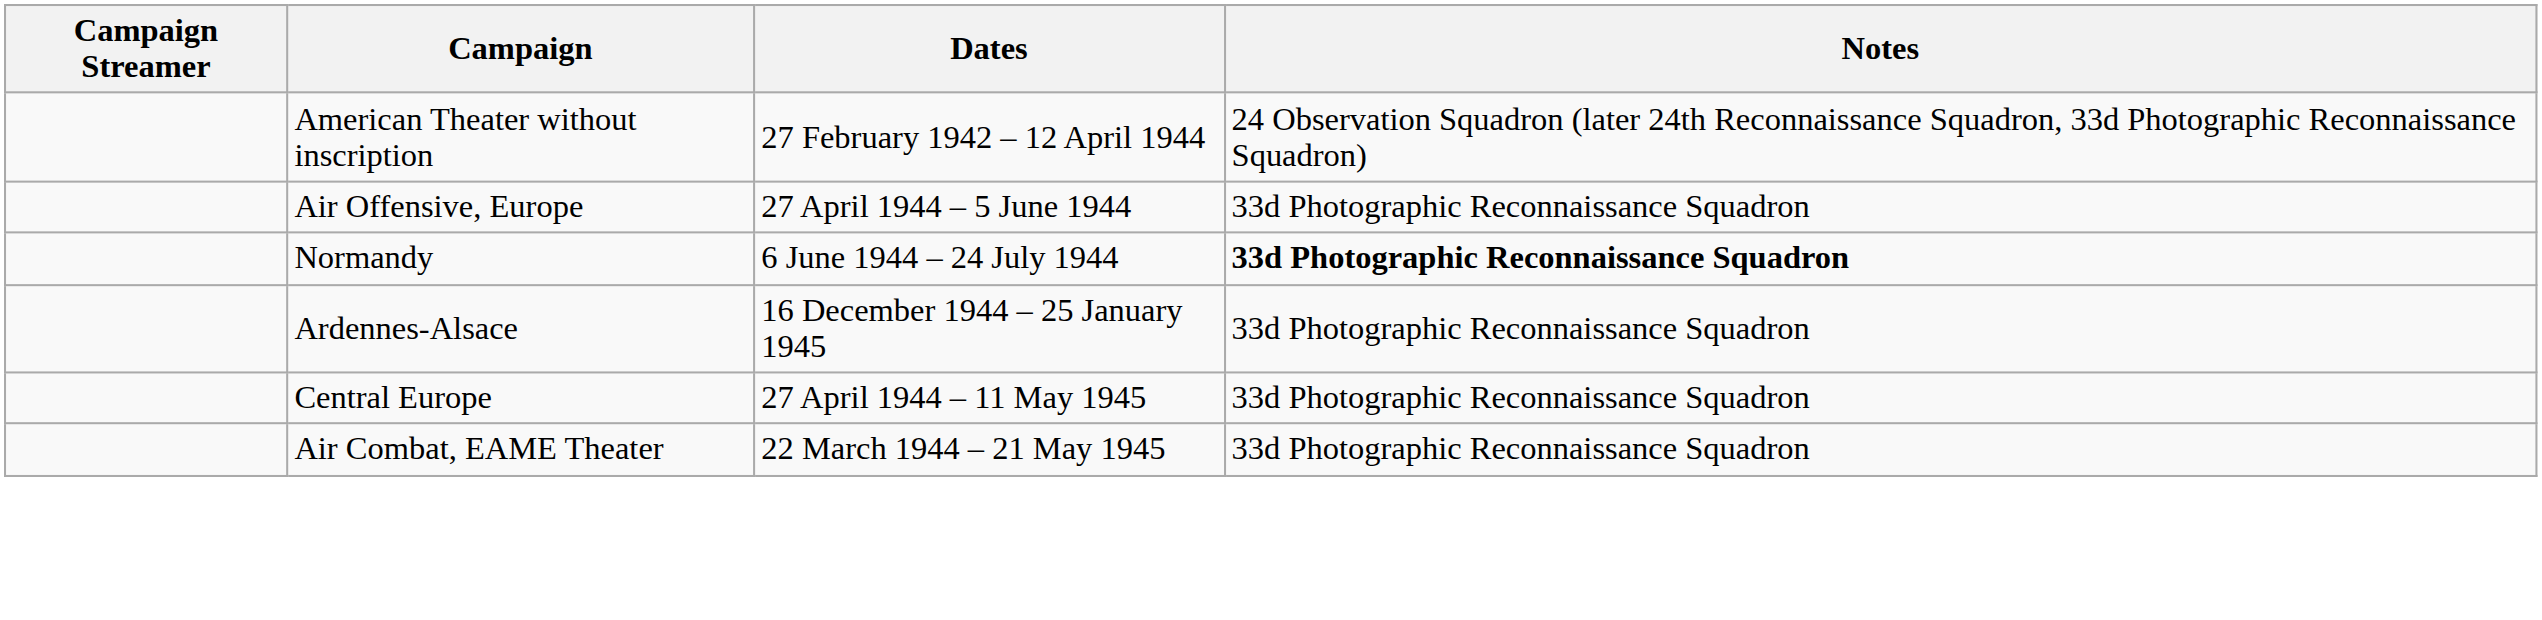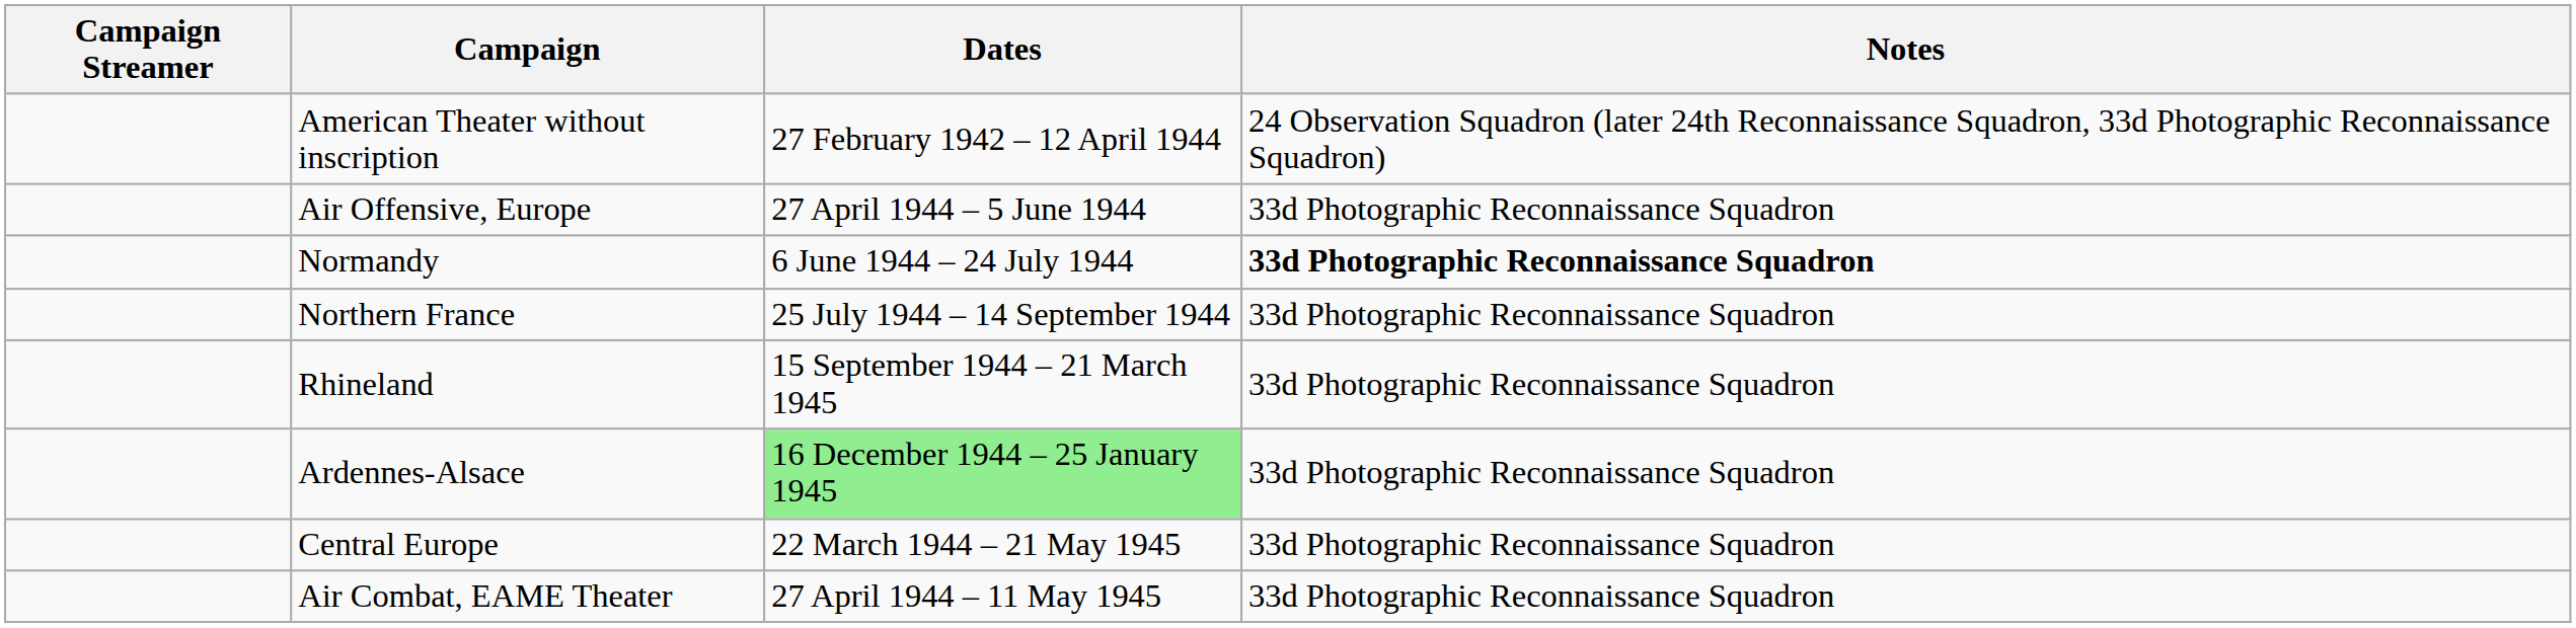 <table class="wikitable">
 <tr style="background:#efefef;">
 <th>Campaign Streamer</th>
 <th>Campaign</th>
 <th>Dates</th>
 <th>Notes</th>
 </tr>
 <tr>
 <td></td>
 <td>American Theater without inscription</td>
 <td>27 February 1942 – 12 April 1944</td>
 <td>24 Observation Squadron (later 24th Reconnaissance Squadron, 33d Photographic Reconnaissance Squadron)</td>
 </tr>
 <tr>
 <td></td>
 <td>Air Offensive, Europe</td>
 <td>27 April 1944 – 5 June 1944</td>
 <td>33d Photographic Reconnaissance Squadron</td>
 </tr>
 <tr>
 <td></td>
 <td>Normandy</td>
 <td>6 June 1944 – 24 July 1944</td>
 <td><strong>33d Photographic Reconnaissance Squadron</strong></td>
 </tr>
 <tr>
 <td></td>
+<td>Northern France</td>
+<td>25 July 1944 – 14 September 1944</td>
+<td>33d Photographic Reconnaissance Squadron</td>
+</tr>
+<tr>
+<td></td>
+<td>Rhineland</td>
+<td>15 September 1944 – 21 March 1945</td>
+<td>33d Photographic Reconnaissance Squadron</td>
+</tr>
+<tr>
+<td></td>
 <td>Ardennes-Alsace</td>
-<td>16 December 1944 – 25 January 1945</td>
+<td style="background: lightgreen;">16 December 1944 – 25 January 1945</td>
 <td>33d Photographic Reconnaissance Squadron</td>
 </tr>
 <tr>
 <td></td>
 <td>Central Europe</td>
-<td>27 April 1944 – 11 May 1945</td>
+<td>22 March 1944 – 21 May 1945</td>
 <td>33d Photographic Reconnaissance Squadron</td>
 </tr>
 <tr>
 <td></td>
 <td>Air Combat, EAME Theater</td>
-<td>22 March 1944 – 21 May 1945</td>
+<td>27 April 1944 – 11 May 1945</td>
 <td>33d Photographic Reconnaissance Squadron</td>
 </tr>
 </table>
